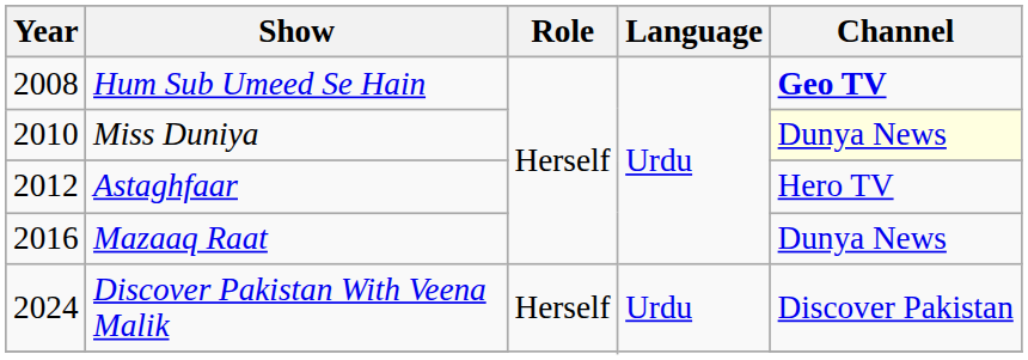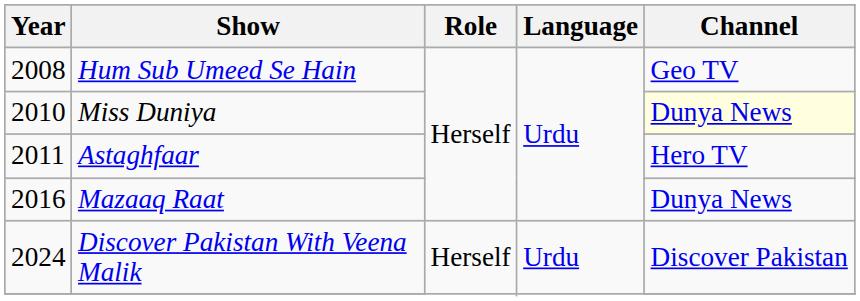 <table class="wikitable">
 <tr style="background:#ccc; text-align:center;">
 <th>Year</th>
 <th style="width:200px;">Show</th>
 <th>Role</th>
 <th>Language</th>
 <th>Channel</th>
 </tr>
 <tr>
 <td>2008</td>
 <td><em><a href='#'>Hum Sub Umeed Se Hain</a></em></td>
 <td rowspan=4>Herself</td>
 <td rowspan=4><a href='#'>Urdu</a></td>
-<td><strong><a href='#'>Geo TV</a></strong></td>
+<td><a href='#'>Geo TV</a></td>
 </tr>
 <tr>
 <td>2010</td>
 <td><em>Miss Duniya</em></td>
 <td style="background: lightyellow;"><a href='#'>Dunya News</a></td>
 </tr>
 <tr>
-<td>2012</td>
+<td>2011</td>
 <td><em><a href='#'>Astaghfaar</a></em></td>
 <td><a href='#'>Hero TV</a></td>
 </tr>
 <tr>
 <td>2016</td>
 <td><em><a href='#'>Mazaaq Raat</a></em></td>
 <td><a href='#'>Dunya News</a></td>
 </tr>
 <tr>
 <td>2024</td>
 <td><em><a href='#'>Discover Pakistan With Veena Malik</a></em></td>
 <td rowspan=4>Herself</td>
 <td rowspan=4><a href='#'>Urdu</a></td>
 <td><a href='#'>Discover Pakistan</a></td>
 </tr>
 <tr>
 </tr>
 </table>
